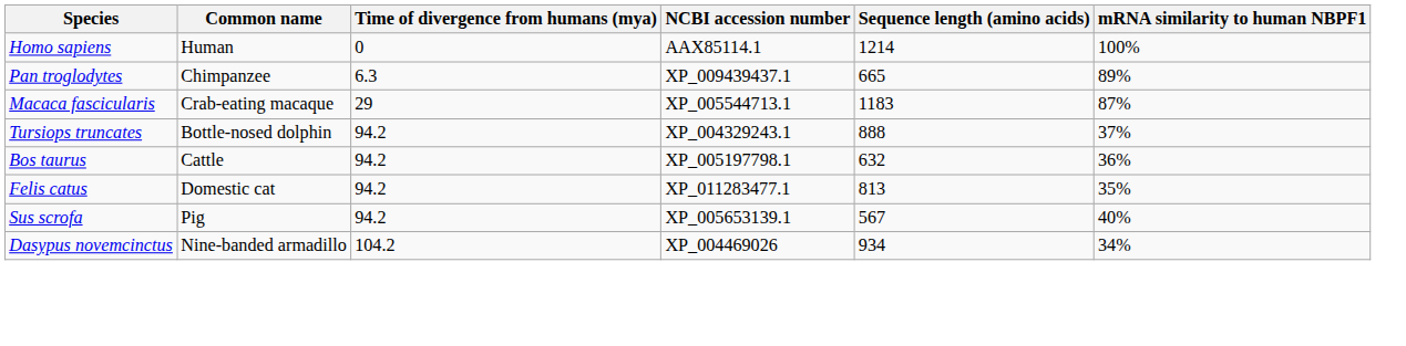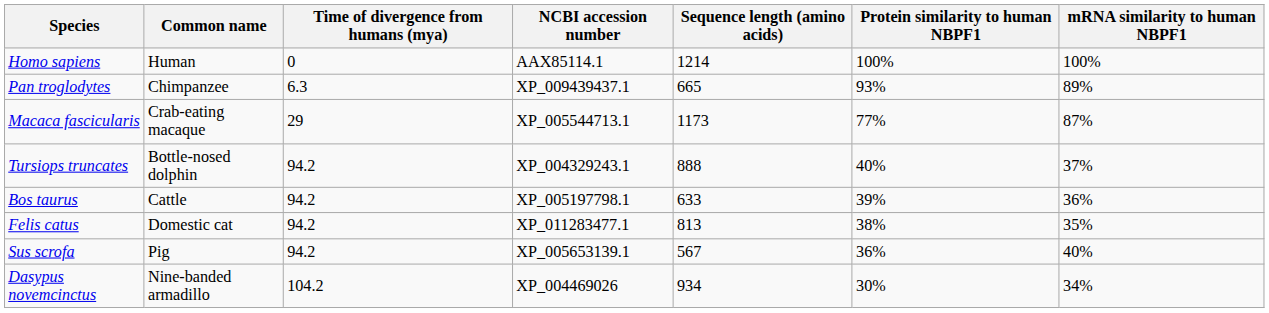 <table class="wikitable">
 <tr>
 <th>Species</th>
 <th>Common name</th>
 <th>Time of divergence from humans (mya)</th>
 <th>NCBI accession number</th>
 <th>Sequence length (amino acids)</th>
+<th>Protein similarity to human NBPF1</th>
 <th>mRNA similarity to human NBPF1</th>
 </tr>
 <tr>
 <td><em><a href='#'>Homo sapiens</a></em></td>
 <td>Human</td>
 <td>0</td>
 <td>AAX85114.1</td>
 <td>1214</td>
 <td>100%</td>
+<td>100%</td>
 </tr>
 <tr>
 <td><em><a href='#'>Pan troglodytes</a></em></td>
 <td>Chimpanzee</td>
 <td>6.3</td>
 <td>XP_009439437.1</td>
 <td>665</td>
+<td>93%</td>
 <td>89%</td>
 </tr>
 <tr>
 <td><em><a href='#'>Macaca fascicularis</a></em></td>
 <td>Crab-eating macaque</td>
 <td>29</td>
 <td>XP_005544713.1</td>
-<td>1183</td>
+<td>1173</td>
+<td>77%</td>
 <td>87%</td>
 </tr>
 <tr>
 <td><em><a href='#'>Tursiops truncates</a></em></td>
 <td>Bottle-nosed dolphin</td>
 <td>94.2</td>
 <td>XP_004329243.1</td>
 <td>888</td>
+<td>40%</td>
 <td>37%</td>
 </tr>
 <tr>
 <td><em><a href='#'>Bos taurus</a></em></td>
 <td>Cattle</td>
 <td>94.2</td>
 <td>XP_005197798.1</td>
-<td>632</td>
+<td>633</td>
+<td>39%</td>
 <td>36%</td>
 </tr>
 <tr>
 <td><em><a href='#'>Felis catus</a></em></td>
 <td>Domestic cat</td>
 <td>94.2</td>
 <td>XP_011283477.1</td>
 <td>813</td>
+<td>38%</td>
 <td>35%</td>
 </tr>
 <tr>
 <td><em><a href='#'>Sus scrofa</a></em></td>
 <td>Pig</td>
 <td>94.2</td>
 <td>XP_005653139.1</td>
 <td>567</td>
+<td>36%</td>
 <td>40%</td>
 </tr>
 <tr>
 <td><em><a href='#'>Dasypus novemcinctus</a></em></td>
 <td>Nine-banded armadillo</td>
 <td>104.2</td>
 <td>XP_004469026</td>
 <td>934</td>
+<td>30%</td>
 <td>34%</td>
 </tr>
 </table>
